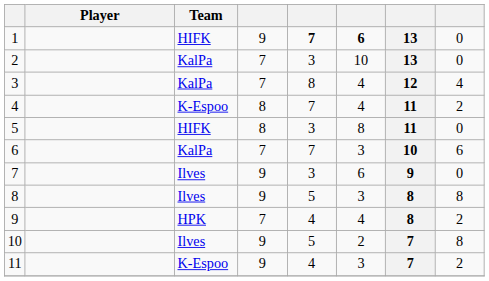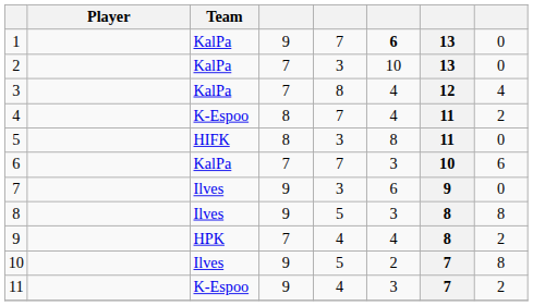 <table class="wikitable sortable" style="text-align: center">
 <tr>
 <th></th>
 <th style="width: 10em;">Player</th>
 <th style="width: 4em;">Team</th>
 <th style="width: 3em;"></th>
 <th style="width: 3em;"></th>
 <th style="width: 3em;"></th>
 <th style="width: 3em;"></th>
 <th style="width: 3em;"></th>
 </tr>
 <tr>
 <td>1</td>
 <td style="text-align:left;"></td>
-<td style="text-align:left;"><a href='#'>HIFK</a></td>
+<td style="text-align:left;"><a href='#'>KalPa</a></td>
 <td>9</td>
-<td><strong>7</strong></td>
+<td>7</td>
 <td><strong>6</strong></td>
 <th>13</th>
 <td>0</td>
 </tr>
 <tr>
 <td>2</td>
 <td style="text-align:left;"></td>
 <td style="text-align:left;"><a href='#'>KalPa</a></td>
 <td>7</td>
 <td>3</td>
 <td>10</td>
 <th>13</th>
 <td>0</td>
 </tr>
 <tr>
 <td>3</td>
 <td style="text-align:left;"></td>
 <td style="text-align:left;"><a href='#'>KalPa</a></td>
 <td>7</td>
 <td>8</td>
 <td>4</td>
 <th>12</th>
 <td>4</td>
 </tr>
 <tr>
 <td>4</td>
 <td style="text-align:left;"></td>
 <td style="text-align:left;"><a href='#'>K-Espoo</a></td>
 <td>8</td>
 <td>7</td>
 <td>4</td>
 <th>11</th>
 <td>2</td>
 </tr>
 <tr>
 <td>5</td>
 <td style="text-align:left;"></td>
 <td style="text-align:left;"><a href='#'>HIFK</a></td>
 <td>8</td>
 <td>3</td>
 <td>8</td>
 <th>11</th>
 <td>0</td>
 </tr>
 <tr>
 <td>6</td>
 <td style="text-align:left;"></td>
 <td style="text-align:left;"><a href='#'>KalPa</a></td>
 <td>7</td>
 <td>7</td>
 <td>3</td>
 <th>10</th>
 <td>6</td>
 </tr>
 <tr>
 <td>7</td>
 <td style="text-align:left;"></td>
 <td style="text-align:left;"><a href='#'>Ilves</a></td>
 <td>9</td>
 <td>3</td>
 <td>6</td>
 <th>9</th>
 <td>0</td>
 </tr>
 <tr>
 <td>8</td>
 <td style="text-align:left;"></td>
 <td style="text-align:left;"><a href='#'>Ilves</a></td>
 <td>9</td>
 <td>5</td>
 <td>3</td>
 <th>8</th>
 <td>8</td>
 </tr>
 <tr>
 <td>9</td>
 <td style="text-align:left;"></td>
 <td style="text-align:left;"><a href='#'>HPK</a></td>
 <td>7</td>
 <td>4</td>
 <td>4</td>
 <th>8</th>
 <td>2</td>
 </tr>
 <tr>
 <td>10</td>
 <td style="text-align:left;"></td>
 <td style="text-align:left;"><a href='#'>Ilves</a></td>
 <td>9</td>
 <td>5</td>
 <td>2</td>
 <th>7</th>
 <td>8</td>
 </tr>
 <tr>
 <td>11</td>
 <td style="text-align:left;"></td>
 <td style="text-align:left;"><a href='#'>K-Espoo</a></td>
 <td>9</td>
 <td>4</td>
 <td>3</td>
 <th>7</th>
 <td>2</td>
 </tr>
 <tr>
 </tr>
 </table>
